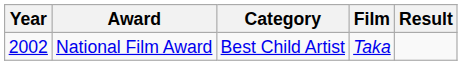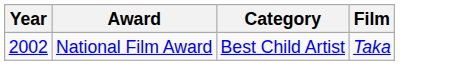 <table class="wikitable" style="font-size: 95%;">
 <tr>
 <th>Year</th>
 <th>Award</th>
 <th>Category</th>
 <th>Film</th>
-<th>Result</th>
 </tr>
 <tr>
 <td><a href='#'>2002</a></td>
 <td><a href='#'>National Film Award</a></td>
 <td><a href='#'>Best Child Artist</a></td>
 <td><em><a href='#'>Taka</a></em></td>
-<td></td>
 </tr>
 </table>
